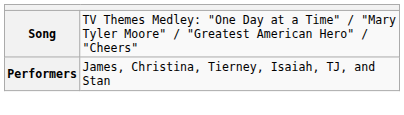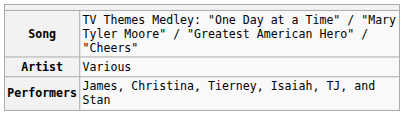 <table class="wikitable" style="font-size: 90%" width=400px>
 <tr>
 <th colspan=2></th>
 </tr>
 <tr>
 <th width=10%>Song</th>
 <td>TV Themes Medley: "One Day at a Time" / "Mary Tyler Moore" / "Greatest American Hero" / "Cheers"</td>
 </tr>
 <tr>
+<th width=10%>Artist</th>
+<td>Various</td>
+</tr>
+<tr>
 <th width=10%>Performers</th>
 <td>James, Christina, Tierney, Isaiah, TJ, and Stan</td>
 </tr>
 </table>
